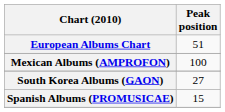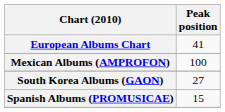 <table class="wikitable sortable plainrowheaders">
 <tr>
 <th scope="col">Chart (2010)</th>
 <th scope="col">Peak<br>position</th>
 </tr>
 <tr>
 <th scope="row"><a href='#'>European Albums Chart</a></th>
-<td style="text-align:center;">51</td>
+<td style="text-align:center;">41</td>
 </tr>
 <tr>
 </tr>
 <tr>
 <th scope="row">Mexican Albums (<a href='#'>AMPROFON</a>)</th>
 <td style="text-align:center;">100</td>
 </tr>
 <tr>
 </tr>
 <tr>
 <th scope="row">South Korea Albums (<a href='#'>GAON</a>)</th>
 <td style="text-align:center;">27</td>
 </tr>
 <tr>
 <th scope="row">Spanish Albums (<a href='#'>PROMUSICAE</a>)</th>
 <td style="text-align:center;">15</td>
 </tr>
 <tr>
 </tr>
 </table>
